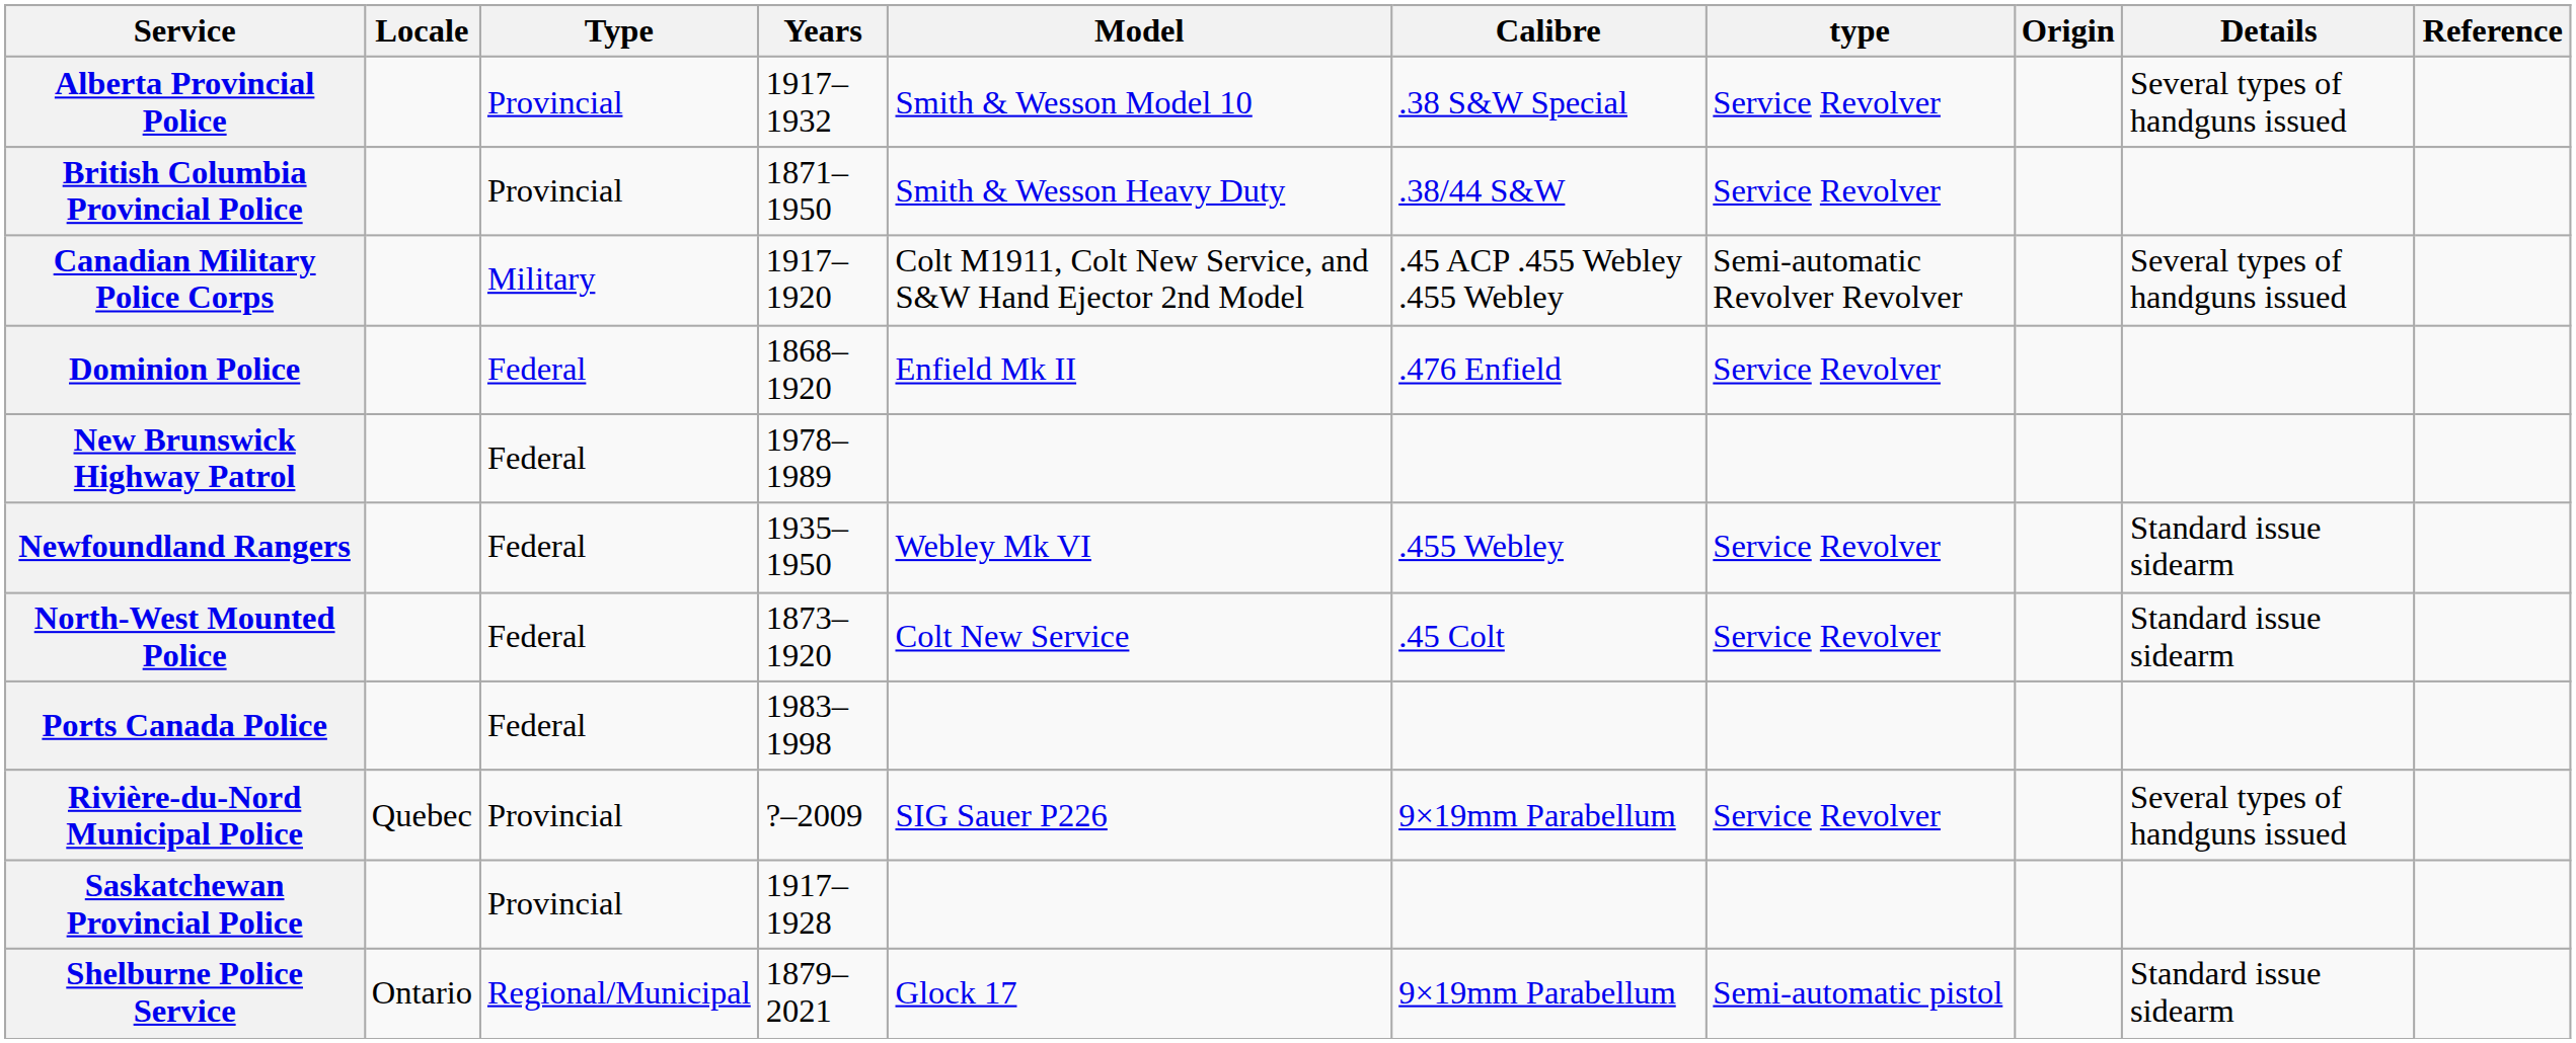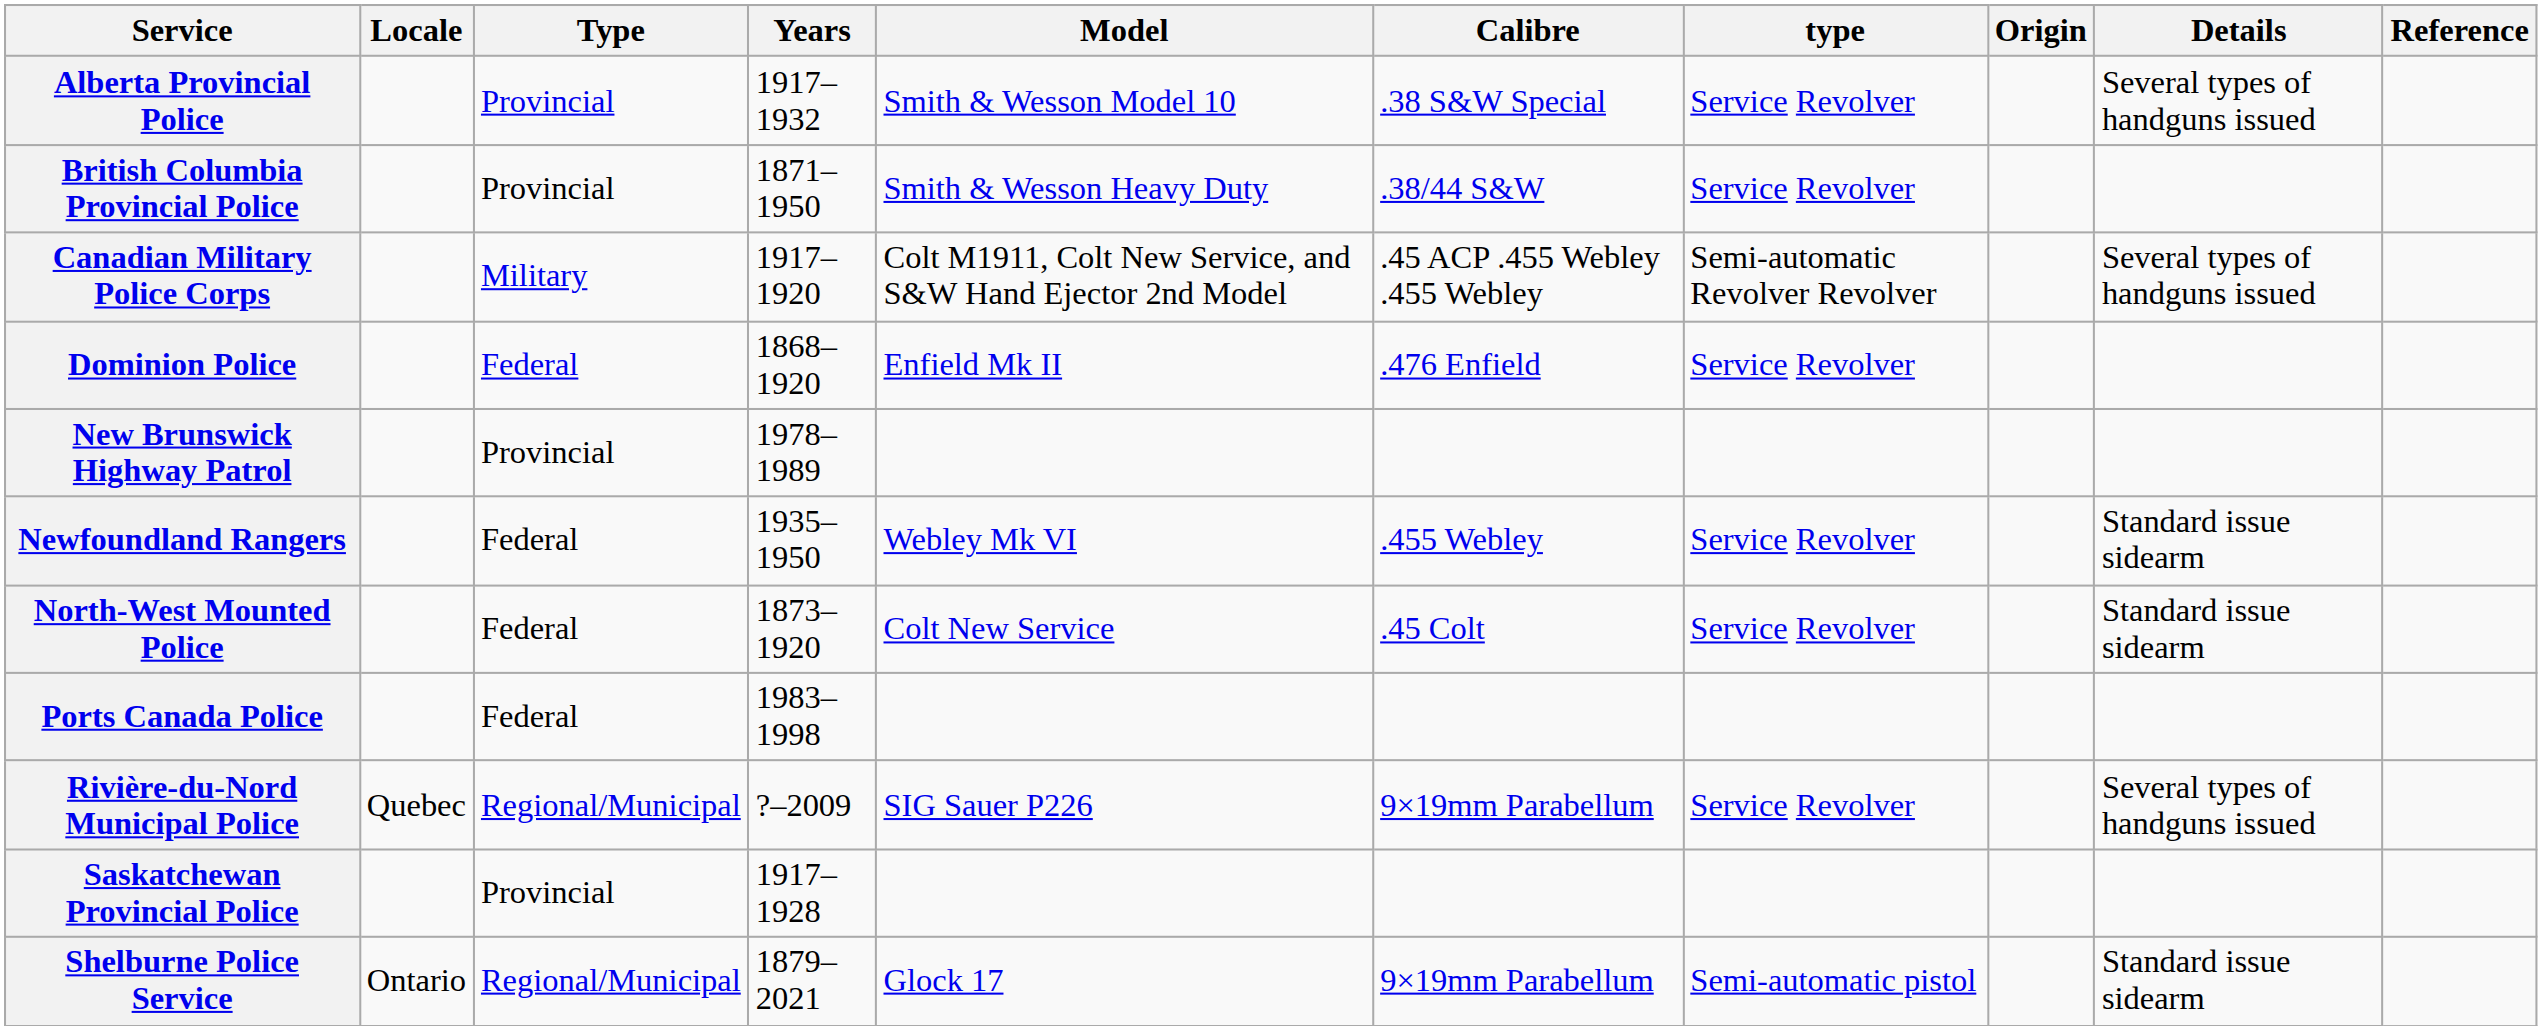 <table class="wikitable sortable" style="text-align:left">
 <tr>
 <th>Service</th>
 <th>Locale</th>
 <th>Type</th>
 <th>Years</th>
 <th>Model</th>
 <th>Calibre</th>
 <th>type</th>
 <th>Origin</th>
 <th>Details</th>
 <th>Reference</th>
 </tr>
 <tr>
 <th><a href='#'>Alberta Provincial Police</a></th>
 <td></td>
 <td><a href='#'>Provincial</a></td>
 <td>1917–1932</td>
 <td><a href='#'>Smith & Wesson Model 10</a></td>
 <td><a href='#'>.38 S&W Special</a></td>
 <td><a href='#'>Service</a> <a href='#'>Revolver</a></td>
 <td></td>
 <td>Several types of handguns issued</td>
 <td></td>
 </tr>
 <tr>
 <th><a href='#'>British Columbia Provincial Police</a></th>
 <td></td>
 <td>Provincial</td>
 <td>1871–1950</td>
 <td><a href='#'>Smith & Wesson Heavy Duty</a></td>
 <td><a href='#'>.38/44 S&W</a></td>
 <td><a href='#'>Service</a> <a href='#'>Revolver</a></td>
 <td></td>
 <td></td>
 <td></td>
 </tr>
 <tr>
 <th><a href='#'>Canadian Military Police Corps</a></th>
 <td></td>
 <td><a href='#'>Military</a></td>
 <td>1917–1920</td>
 <td>Colt M1911, Colt New Service, and S&W Hand Ejector 2nd Model</td>
 <td>.45 ACP .455 Webley .455 Webley</td>
 <td>Semi-automatic Revolver Revolver</td>
 <td></td>
 <td>Several types of handguns issued</td>
 <td></td>
 </tr>
 <tr>
 <th><a href='#'>Dominion Police</a></th>
 <td></td>
 <td><a href='#'>Federal</a></td>
 <td>1868–1920</td>
 <td><a href='#'>Enfield Mk II</a></td>
 <td><a href='#'>.476 Enfield</a></td>
 <td><a href='#'>Service</a> <a href='#'>Revolver</a></td>
 <td></td>
 <td></td>
 <td></td>
 </tr>
 <tr>
 <th><a href='#'>New Brunswick Highway Patrol</a></th>
 <td></td>
-<td>Federal</td>
+<td>Provincial</td>
 <td>1978–1989</td>
 <td></td>
 <td></td>
 <td></td>
 <td></td>
 <td></td>
 <td></td>
 </tr>
 <tr>
 <th><a href='#'>Newfoundland Rangers</a></th>
 <td></td>
 <td>Federal</td>
 <td>1935–1950</td>
 <td><a href='#'>Webley Mk VI</a></td>
 <td><a href='#'>.455 Webley</a></td>
 <td><a href='#'>Service</a> <a href='#'>Revolver</a></td>
 <td></td>
 <td>Standard issue sidearm</td>
 <td></td>
 </tr>
 <tr>
 <th><a href='#'>North-West Mounted Police</a></th>
 <td></td>
 <td>Federal</td>
 <td>1873–1920</td>
 <td><a href='#'>Colt New Service</a></td>
 <td><a href='#'>.45 Colt</a></td>
 <td><a href='#'>Service</a> <a href='#'>Revolver</a></td>
 <td></td>
 <td>Standard issue sidearm</td>
 <td></td>
 </tr>
 <tr>
 <th><a href='#'>Ports Canada Police</a></th>
 <td></td>
 <td>Federal</td>
 <td>1983–1998</td>
 <td></td>
 <td></td>
 <td></td>
 <td></td>
 <td></td>
 <td></td>
 </tr>
 <tr>
 <th><a href='#'>Rivière-du-Nord Municipal Police</a></th>
 <td> Quebec</td>
-<td>Provincial</td>
+<td><a href='#'>Regional/Municipal</a></td>
 <td>?–2009</td>
 <td><a href='#'>SIG Sauer P226</a></td>
 <td><a href='#'>9×19mm Parabellum</a></td>
 <td><a href='#'>Service</a> <a href='#'>Revolver</a></td>
 <td></td>
 <td>Several types of handguns issued</td>
 </tr>
 <tr>
 <th><a href='#'>Saskatchewan Provincial Police</a></th>
 <td></td>
 <td>Provincial</td>
 <td>1917–1928</td>
 <td></td>
 <td></td>
 <td></td>
 <td></td>
 <td></td>
 <td></td>
 </tr>
 <tr>
 <th><a href='#'>Shelburne Police Service</a></th>
 <td> Ontario</td>
 <td><a href='#'>Regional/Municipal</a></td>
 <td>1879–2021</td>
 <td><a href='#'>Glock 17</a></td>
 <td><a href='#'>9×19mm Parabellum</a></td>
 <td><a href='#'>Semi-automatic pistol</a></td>
 <td></td>
 <td>Standard issue sidearm</td>
 </tr>
 <tr>
 </tr>
 </table>
